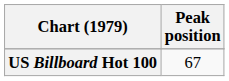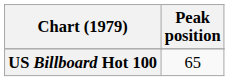 <table class="wikitable sortable plainrowheaders" style="text-align:center">
 <tr>
 <th>Chart (1979)</th>
 <th>Peak<br>position</th>
 </tr>
 <tr>
 </tr>
 <tr>
 <th scope="row">US <em>Billboard</em> Hot 100</th>
-<td style="text-align:center;">67</td>
+<td style="text-align:center;">65</td>
 </tr>
 </table>
